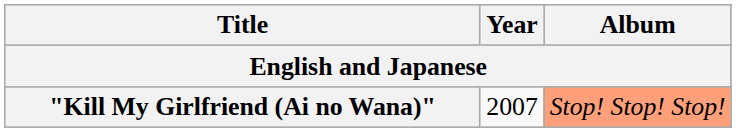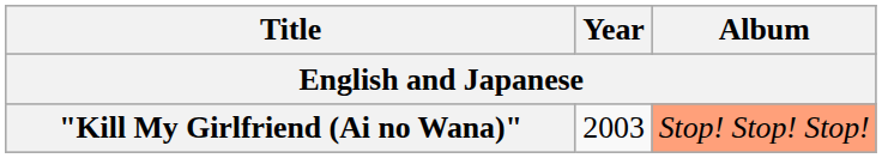 <table class="wikitable plainrowheaders" style="text-align:center;">
 <tr>
 <th scope="col" style="width:18em;">Title</th>
 <th scope="col">Year</th>
 <th scope="col">Album</th>
 </tr>
 <tr>
 <th scope="col" colspan="3">English and Japanese</th>
 </tr>
 <tr>
 <th scope="row">"Kill My Girlfriend (Ai no Wana)" </th>
-<td>2007</td>
+<td>2003</td>
 <td style="background: lightsalmon;"><em>Stop! Stop! Stop!</em></td>
 </tr>
 </table>
